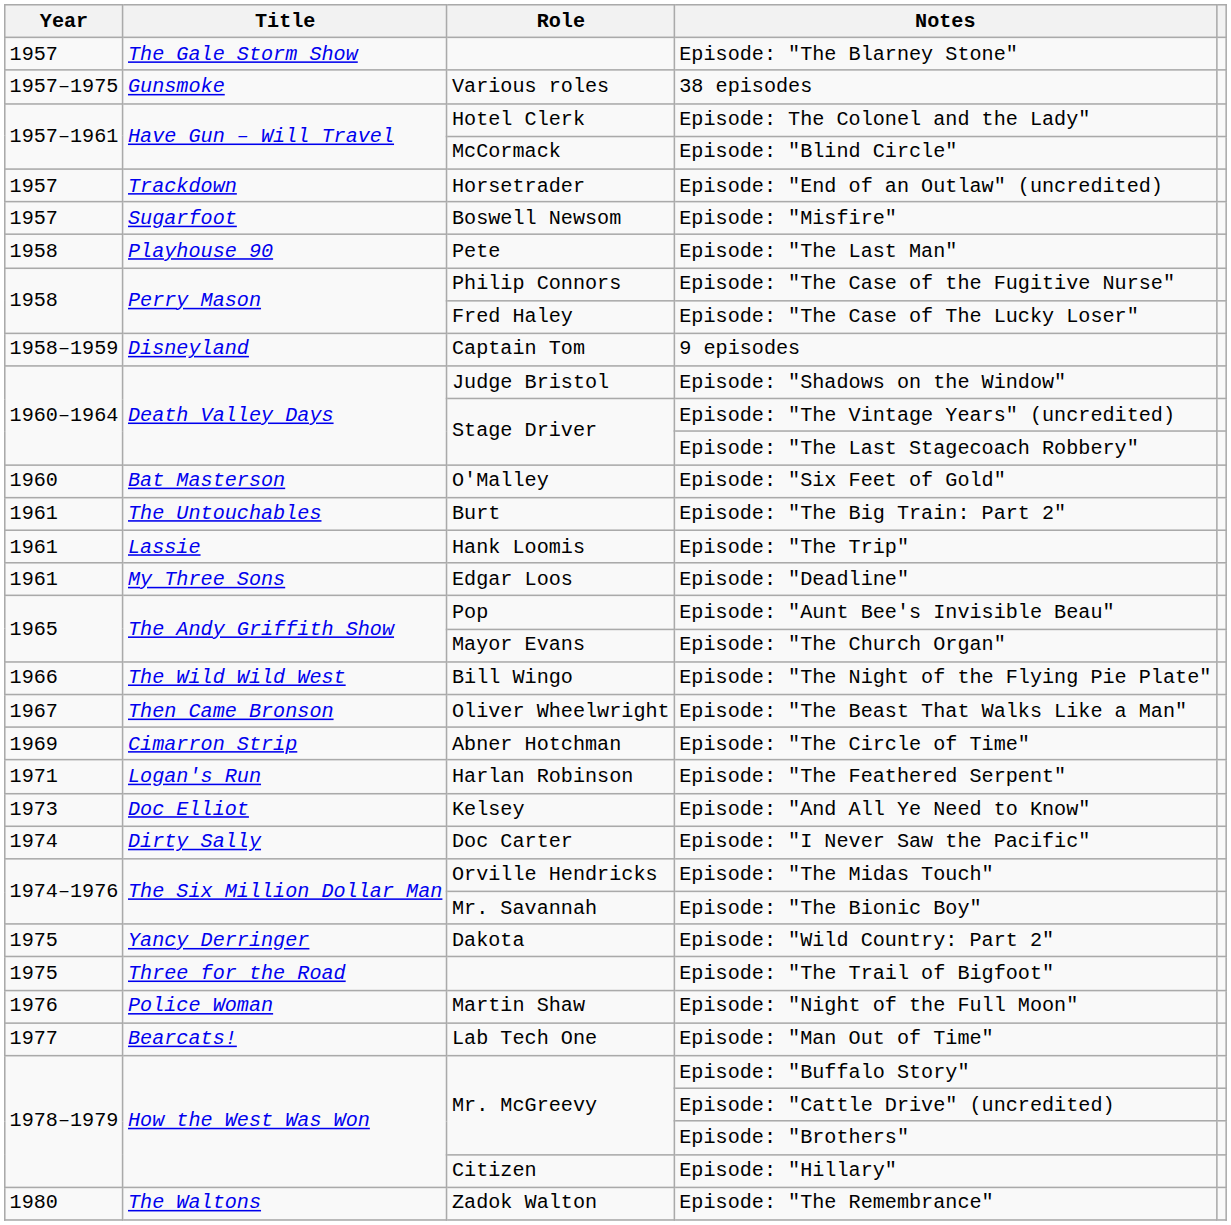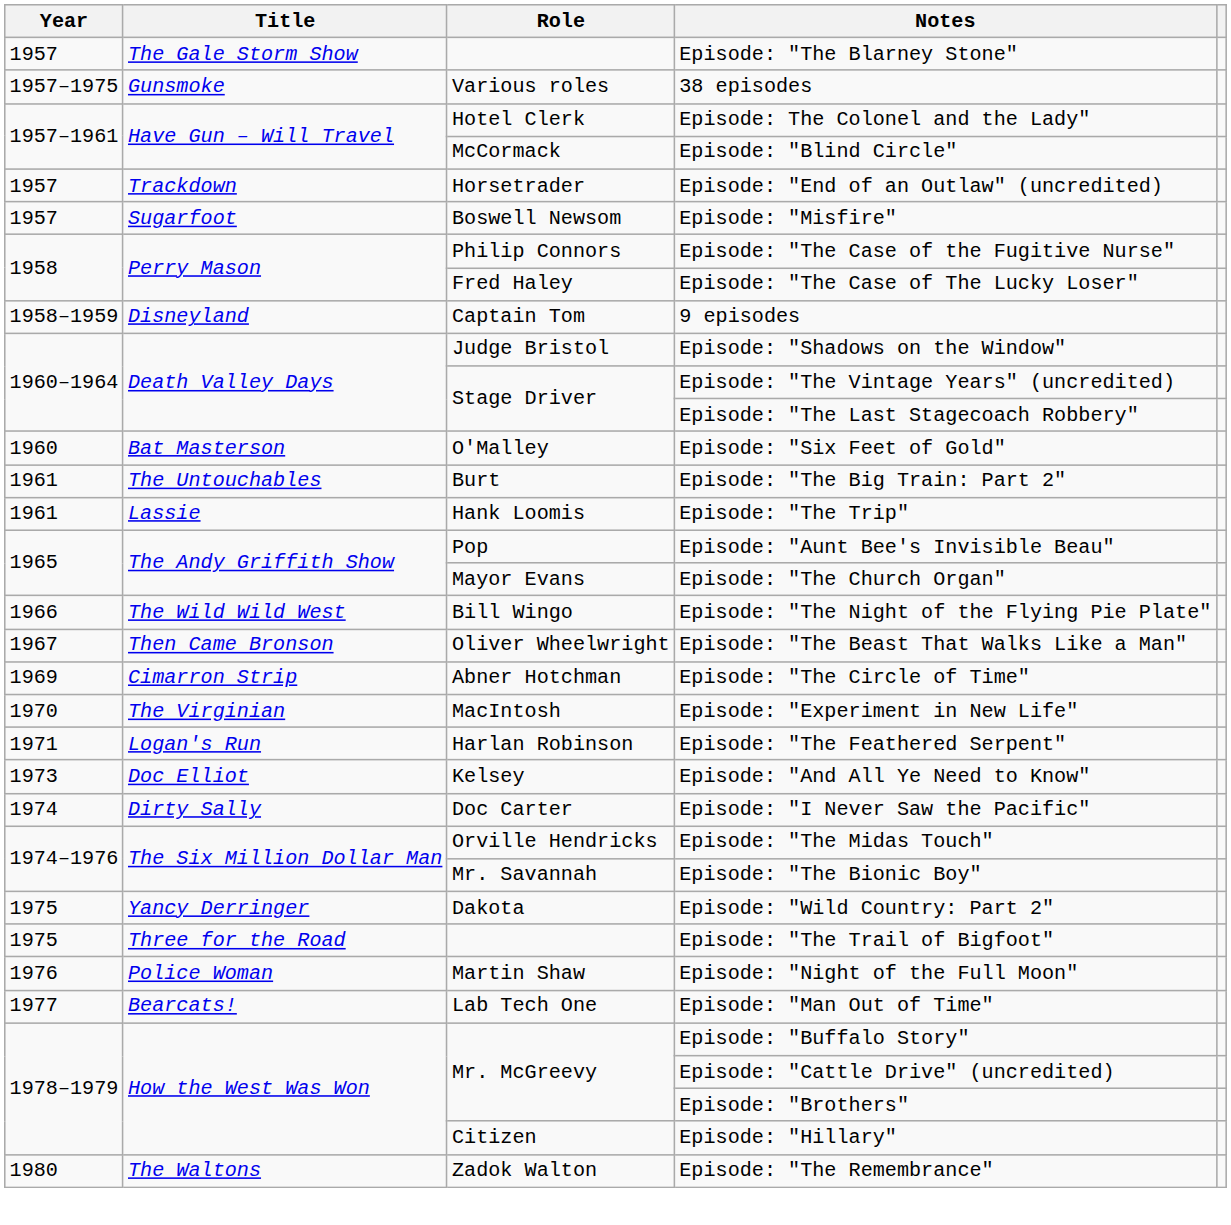 <table class="wikitable">
 <tr>
 <th>Year</th>
 <th>Title</th>
 <th>Role</th>
 <th>Notes</th>
 <th></th>
 </tr>
 <tr>
 <td>1957</td>
 <td><em><a href='#'>The Gale Storm Show</a></em></td>
 <td></td>
 <td>Episode: "The Blarney Stone"</td>
 <td align="center"></td>
 </tr>
 <tr>
 <td>1957–1975</td>
 <td><em><a href='#'>Gunsmoke</a></em></td>
 <td>Various roles</td>
 <td>38 episodes</td>
 <td align="center"></td>
 </tr>
 <tr>
 <td rowspan="2">1957–1961</td>
 <td rowspan="2"><em><a href='#'>Have Gun – Will Travel</a></em></td>
 <td>Hotel Clerk</td>
 <td>Episode: The Colonel and the Lady"</td>
 <td align="center"></td>
 </tr>
 <tr>
 <td>McCormack</td>
 <td>Episode: "Blind Circle"</td>
 <td align="center"></td>
 </tr>
 <tr>
 <td>1957</td>
 <td><em><a href='#'>Trackdown</a></em></td>
 <td>Horsetrader</td>
 <td>Episode: "End of an Outlaw" (uncredited)</td>
 <td align="center"></td>
 </tr>
 <tr>
 <td>1957</td>
 <td><em><a href='#'>Sugarfoot</a></em></td>
 <td>Boswell Newsom</td>
 <td>Episode: "Misfire"</td>
-<td align="center"></td>
-</tr>
-<tr>
-<td>1958</td>
-<td><em><a href='#'>Playhouse 90</a></em></td>
-<td>Pete</td>
-<td>Episode: "The Last Man"</td>
 <td align="center"></td>
 </tr>
 <tr>
 <td rowspan="2">1958</td>
 <td rowspan="2"><em><a href='#'>Perry Mason</a></em></td>
 <td>Philip Connors</td>
 <td>Episode: "The Case of the Fugitive Nurse"</td>
 <td align="center"></td>
 </tr>
 <tr>
 <td>Fred Haley</td>
 <td>Episode: "The Case of The Lucky Loser"</td>
 <td align="center"></td>
 </tr>
 <tr>
 <td>1958–1959</td>
 <td><em><a href='#'>Disneyland</a></em></td>
 <td>Captain Tom</td>
 <td>9 episodes</td>
 <td align="center"></td>
 </tr>
 <tr>
 <td rowspan="3">1960–1964</td>
 <td rowspan="3"><em><a href='#'>Death Valley Days</a></em></td>
 <td>Judge Bristol</td>
 <td>Episode: "Shadows on the Window"</td>
 <td align="center"></td>
 </tr>
 <tr>
 <td rowspan="2">Stage Driver</td>
 <td>Episode: "The Vintage Years" (uncredited)</td>
 <td align="center"></td>
 </tr>
 <tr>
 <td>Episode: "The Last Stagecoach Robbery"</td>
 <td align="center"></td>
 </tr>
 <tr>
 <td>1960</td>
 <td><em><a href='#'>Bat Masterson</a></em></td>
 <td>O'Malley</td>
 <td>Episode: "Six Feet of Gold"</td>
 <td align="center"></td>
 </tr>
 <tr>
 <td>1961</td>
 <td><em><a href='#'>The Untouchables</a></em></td>
 <td>Burt</td>
 <td>Episode: "The Big Train: Part 2"</td>
 <td align="center"></td>
 </tr>
 <tr>
 <td>1961</td>
 <td><em><a href='#'>Lassie</a></em></td>
 <td>Hank Loomis</td>
 <td>Episode: "The Trip"</td>
 <td align="center"></td>
 </tr>
 <tr>
-<td>1961</td>
-<td><em><a href='#'>My Three Sons</a></em></td>
-<td>Edgar Loos</td>
-<td>Episode: "Deadline"</td>
-<td align="center"></td>
-</tr>
-<tr>
 <td rowspan="2">1965</td>
 <td rowspan="2"><em><a href='#'>The Andy Griffith Show</a></em></td>
 <td>Pop</td>
 <td>Episode: "Aunt Bee's Invisible Beau"</td>
 <td align="center"></td>
 </tr>
 <tr>
 <td>Mayor Evans</td>
 <td>Episode: "The Church Organ"</td>
 <td align="center"></td>
 </tr>
 <tr>
 <td>1966</td>
 <td><em><a href='#'>The Wild Wild West</a></em></td>
 <td>Bill Wingo</td>
 <td>Episode: "The Night of the Flying Pie Plate"</td>
 <td align="center"></td>
 </tr>
 <tr>
 <td>1967</td>
 <td><em><a href='#'>Then Came Bronson</a></em></td>
 <td>Oliver Wheelwright</td>
 <td>Episode: "The Beast That Walks Like a Man"</td>
 <td align="center"></td>
 </tr>
 <tr>
 <td>1969</td>
 <td><em><a href='#'>Cimarron Strip</a></em></td>
 <td>Abner Hotchman</td>
 <td>Episode: "The Circle of Time"</td>
+<td align="center"></td>
+</tr>
+<tr>
+<td>1970</td>
+<td><em><a href='#'>The Virginian</a></em></td>
+<td>MacIntosh</td>
+<td>Episode: "Experiment in New Life"</td>
 <td align="center"></td>
 </tr>
 <tr>
 <td>1971</td>
 <td><em><a href='#'>Logan's Run</a></em></td>
 <td>Harlan Robinson</td>
 <td>Episode: "The Feathered Serpent"</td>
 <td align="center"></td>
 </tr>
 <tr>
 <td>1973</td>
 <td><em><a href='#'>Doc Elliot</a></em></td>
 <td>Kelsey</td>
 <td>Episode: "And All Ye Need to Know"</td>
 <td align="center"></td>
 </tr>
 <tr>
 <td>1974</td>
 <td><em><a href='#'>Dirty Sally</a></em></td>
 <td>Doc Carter</td>
 <td>Episode: "I Never Saw the Pacific"</td>
 <td align="center"></td>
 </tr>
 <tr>
 <td rowspan="2">1974–1976</td>
 <td rowspan="2"><em><a href='#'>The Six Million Dollar Man</a></em></td>
 <td>Orville Hendricks</td>
 <td>Episode: "The Midas Touch"</td>
 <td align="center"></td>
 </tr>
 <tr>
 <td>Mr. Savannah</td>
 <td>Episode: "The Bionic Boy"</td>
 <td align="center"></td>
 </tr>
 <tr>
 <td>1975</td>
 <td><em><a href='#'>Yancy Derringer</a></em></td>
 <td>Dakota</td>
 <td>Episode: "Wild Country: Part 2"</td>
 <td align="center"></td>
 </tr>
 <tr>
 <td>1975</td>
 <td><em><a href='#'>Three for the Road</a></em></td>
 <td></td>
 <td>Episode: "The Trail of Bigfoot"</td>
 <td align="center"></td>
 </tr>
 <tr>
 <td>1976</td>
 <td><em><a href='#'>Police Woman</a></em></td>
 <td>Martin Shaw</td>
 <td>Episode: "Night of the Full Moon"</td>
 <td align="center"></td>
 </tr>
 <tr>
 <td>1977</td>
 <td><em><a href='#'>Bearcats!</a></em></td>
 <td>Lab Tech One</td>
 <td>Episode: "Man Out of Time"</td>
 <td align="center"></td>
 </tr>
 <tr>
 <td rowspan="4">1978–1979</td>
 <td rowspan="4"><em><a href='#'>How the West Was Won</a></em></td>
 <td rowspan="3">Mr. McGreevy</td>
 <td>Episode: "Buffalo Story"</td>
 <td align="center"></td>
 </tr>
 <tr>
 <td>Episode: "Cattle Drive" (uncredited)</td>
 <td align="center"></td>
 </tr>
 <tr>
 <td>Episode: "Brothers"</td>
 <td align="center"></td>
 </tr>
 <tr>
 <td>Citizen</td>
 <td>Episode: "Hillary"</td>
 <td align="center"></td>
 </tr>
 <tr>
 <td>1980</td>
 <td><em><a href='#'>The Waltons</a></em></td>
 <td>Zadok Walton</td>
 <td>Episode: "The Remembrance"</td>
 <td align="center"></td>
 </tr>
 </table>
